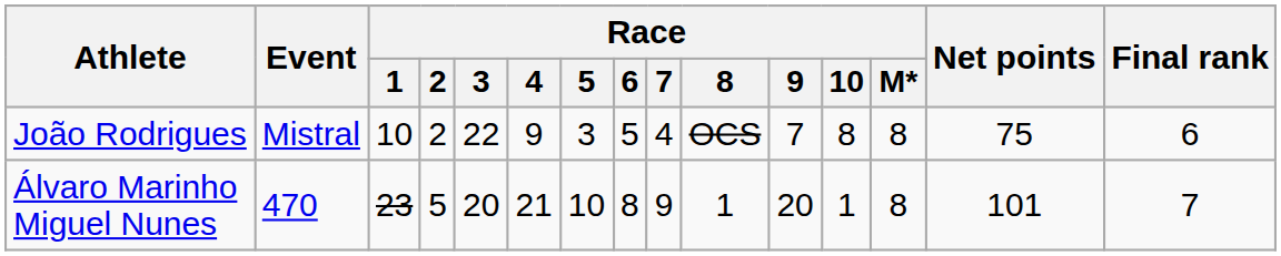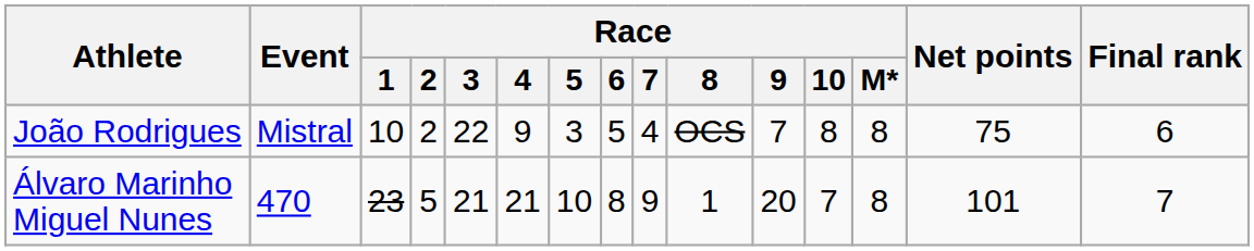 <table class="wikitable" style="font-size:90%">
 <tr>
 <th rowspan=2>Athlete</th>
 <th rowspan=2>Event</th>
 <th colspan=11>Race</th>
 <th rowspan=2>Net points</th>
 <th rowspan=2>Final rank</th>
 </tr>
 <tr style="font-size:95%">
 <th>1</th>
 <th>2</th>
 <th>3</th>
 <th>4</th>
 <th>5</th>
 <th>6</th>
 <th>7</th>
 <th>8</th>
 <th>9</th>
 <th>10</th>
 <th>M*</th>
 </tr>
 <tr align=center>
 <td align=left><a href='#'>João Rodrigues</a></td>
 <td align=left><a href='#'>Mistral</a></td>
 <td>10</td>
 <td>2</td>
 <td>22</td>
 <td>9</td>
 <td>3</td>
 <td>5</td>
 <td>4</td>
 <td><s>OCS</s></td>
 <td>7</td>
 <td>8</td>
 <td>8</td>
 <td>75</td>
 <td>6</td>
 </tr>
 <tr align=center>
 <td align=left><a href='#'>Álvaro Marinho</a><br><a href='#'>Miguel Nunes</a></td>
 <td align=left><a href='#'>470</a></td>
 <td><s>23</s></td>
 <td>5</td>
-<td>20</td>
+<td>21</td>
 <td>21</td>
 <td>10</td>
 <td>8</td>
 <td>9</td>
 <td>1</td>
 <td>20</td>
-<td>1</td>
+<td>7</td>
 <td>8</td>
 <td>101</td>
 <td>7</td>
 </tr>
 </table>
